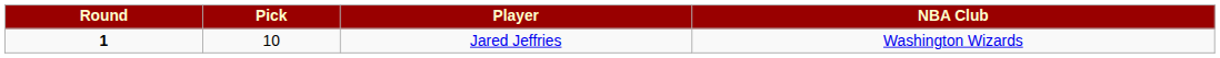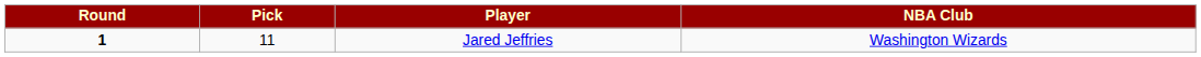 <table class="wikitable" width="80%">
 <tr align="center"  style="background:#990000;color:#FFFFCC;">
 <td><strong>Round</strong></td>
 <td><strong>Pick</strong></td>
 <td><strong>Player</strong></td>
 <td><strong>NBA Club</strong></td>
 </tr>
 <tr align="center" bgcolor="">
 <td><strong>1</strong></td>
-<td>10</td>
+<td>11</td>
 <td><a href='#'>Jared Jeffries</a></td>
 <td><a href='#'>Washington Wizards</a></td>
 </tr>
 </table>
